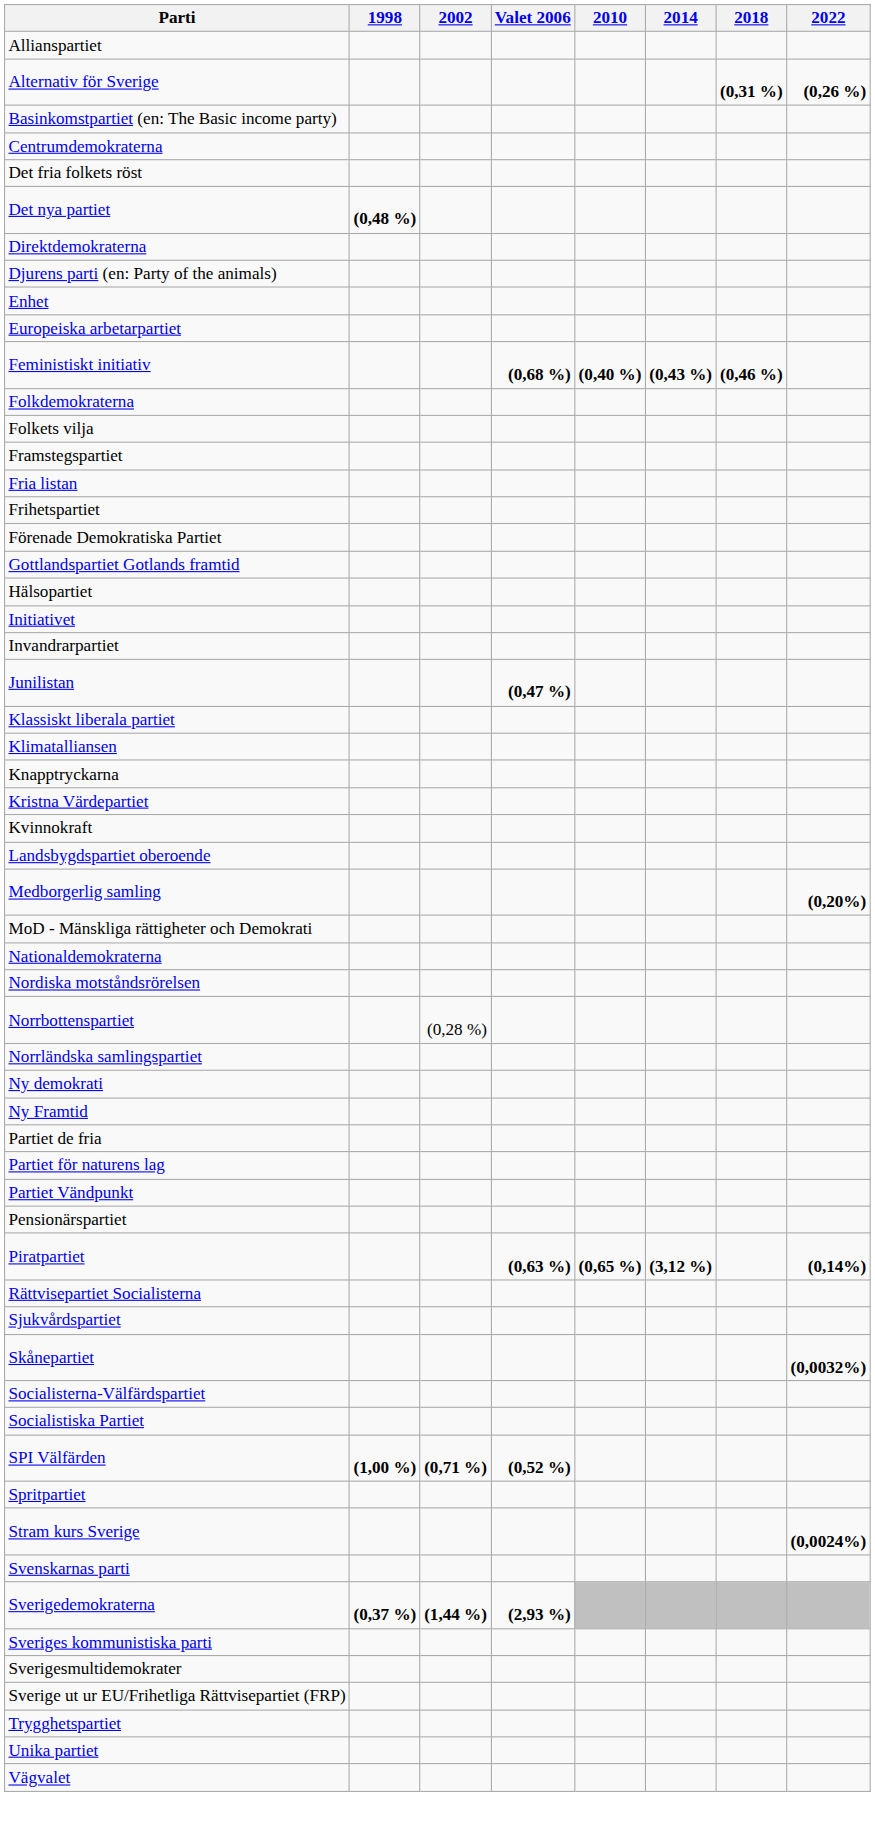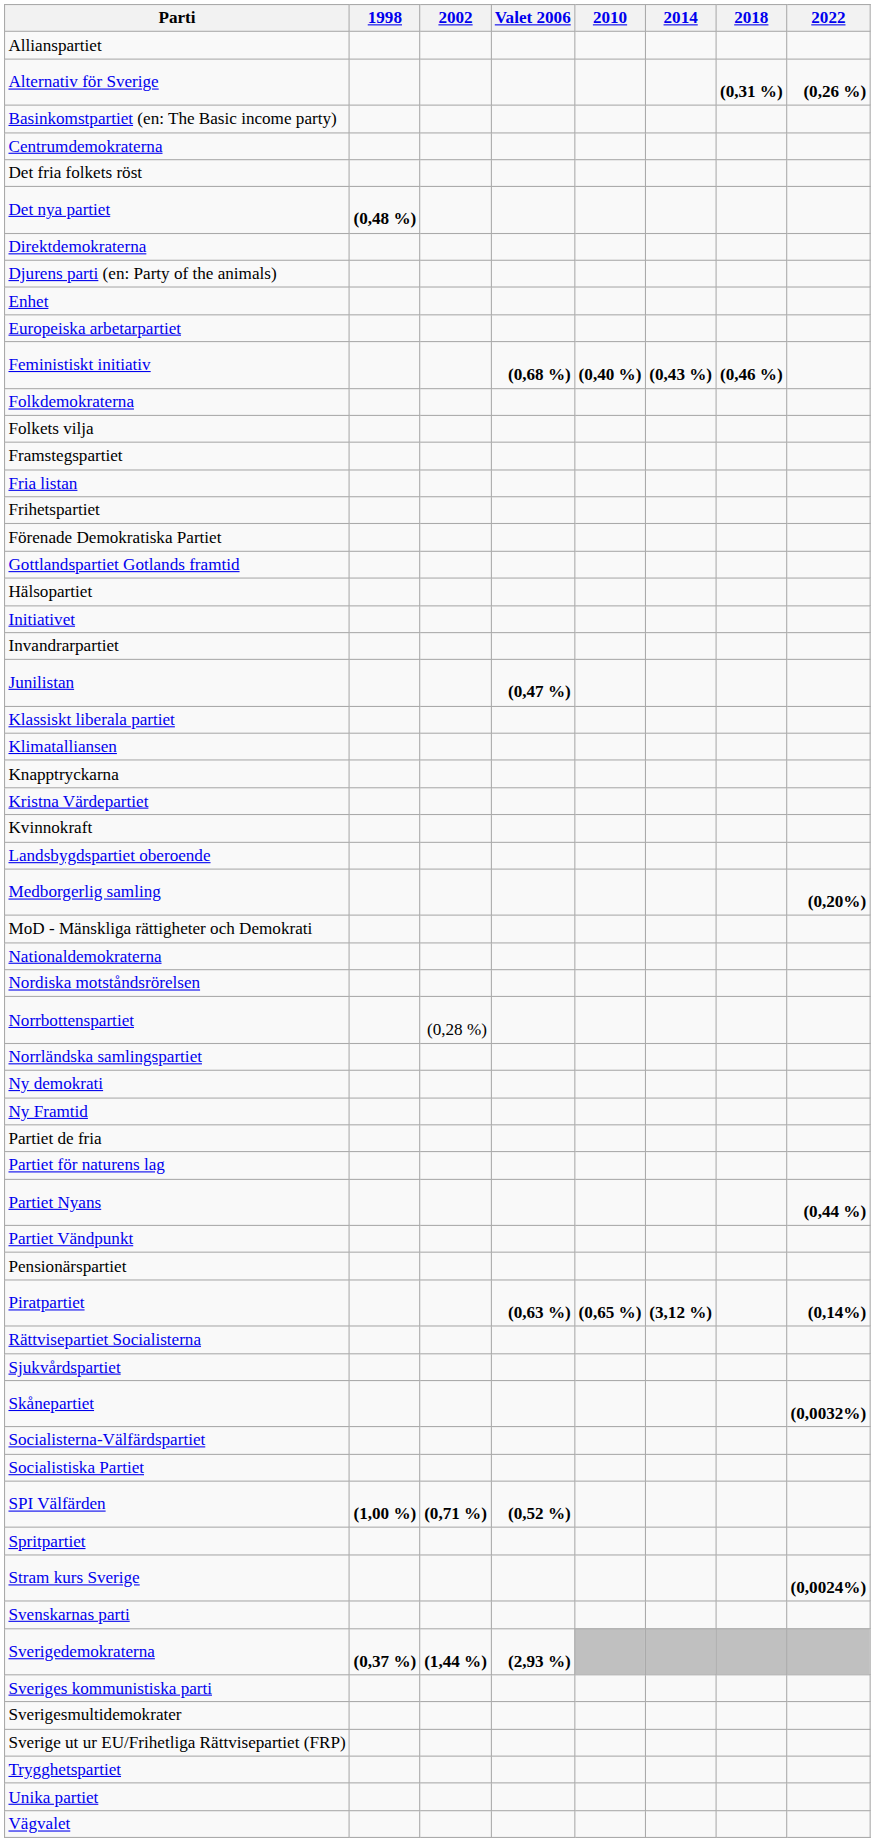 <table class="sortable wikitable" style="text-align:right;">
 <tr>
 <th>Parti</th>
 <th><a href='#'>1998</a></th>
 <th><a href='#'>2002</a></th>
 <th><a href='#'>Valet 2006</a></th>
 <th><a href='#'>2010</a></th>
 <th><a href='#'>2014</a></th>
 <th><a href='#'>2018</a></th>
 <th><a href='#'>2022</a></th>
 </tr>
 <tr>
 <td align=left>Allianspartiet</td>
 <td></td>
 <td></td>
 <td></td>
 <td></td>
 <td></td>
 <td></td>
 <td></td>
 </tr>
 <tr>
 <td align=left><a href='#'>Alternativ för Sverige</a></td>
 <td></td>
 <td></td>
 <td></td>
 <td></td>
 <td></td>
 <td><br><strong>(0,31 %)</strong></td>
 <td><br><strong>(0,26 %)</strong></td>
 </tr>
 <tr>
 <td align=left><a href='#'>Basinkomstpartiet</a> (en: The Basic income party)</td>
 <td></td>
 <td></td>
 <td></td>
 <td></td>
 <td></td>
 <td></td>
 <td></td>
 </tr>
 <tr>
 <td align=left><a href='#'>Centrumdemokraterna</a></td>
 <td></td>
 <td></td>
 <td></td>
 <td></td>
 <td></td>
 <td></td>
 <td></td>
 </tr>
 <tr>
 <td align=left>Det fria folkets röst</td>
 <td></td>
 <td></td>
 <td></td>
 <td></td>
 <td></td>
 <td></td>
 <td></td>
 </tr>
 <tr>
 <td align=left><a href='#'>Det nya partiet</a></td>
 <td><br><strong>(0,48 %)</strong></td>
 <td></td>
 <td></td>
 <td></td>
 <td></td>
 <td></td>
 <td></td>
 </tr>
 <tr>
 <td align=left><a href='#'>Direktdemokraterna</a></td>
 <td></td>
 <td></td>
 <td></td>
 <td></td>
 <td></td>
 <td></td>
 <td></td>
 </tr>
 <tr>
 <td align=left><a href='#'>Djurens parti</a> (en: Party of the animals)</td>
 <td></td>
 <td></td>
 <td></td>
 <td></td>
 <td></td>
 <td></td>
 <td></td>
 </tr>
 <tr>
 <td align=left><a href='#'>Enhet</a></td>
 <td></td>
 <td></td>
 <td></td>
 <td></td>
 <td></td>
 <td></td>
 <td></td>
 </tr>
 <tr>
 <td align=left><a href='#'>Europeiska arbetarpartiet</a></td>
 <td></td>
 <td></td>
 <td></td>
 <td></td>
 <td></td>
 <td></td>
 <td></td>
 </tr>
 <tr>
 <td align=left><a href='#'>Feministiskt initiativ</a></td>
 <td></td>
 <td></td>
 <td><br><strong>(0,68 %)</strong></td>
 <td><br><strong>(0,40 %)</strong></td>
 <td><br><strong>(0,43 %)</strong></td>
 <td><br><strong>(0,46 %)</strong></td>
 <td></td>
 </tr>
 <tr>
 <td align=left><a href='#'>Folkdemokraterna</a></td>
 <td></td>
 <td></td>
 <td></td>
 <td></td>
 <td></td>
 <td></td>
 <td></td>
 </tr>
 <tr>
 <td align=left>Folkets vilja</td>
 <td></td>
 <td></td>
 <td></td>
 <td></td>
 <td></td>
 <td></td>
 <td></td>
 </tr>
 <tr>
 <td align=left>Framstegspartiet</td>
 <td></td>
 <td></td>
 <td></td>
 <td></td>
 <td></td>
 <td></td>
 <td></td>
 </tr>
 <tr>
 <td align=left><a href='#'>Fria listan</a></td>
 <td></td>
 <td></td>
 <td></td>
 <td></td>
 <td></td>
 <td></td>
 <td></td>
 </tr>
 <tr>
 <td align=left>Frihetspartiet</td>
 <td></td>
 <td></td>
 <td></td>
 <td></td>
 <td></td>
 <td></td>
 <td></td>
 </tr>
 <tr>
 <td align="left">Förenade Demokratiska Partiet</td>
 <td></td>
 <td></td>
 <td></td>
 <td></td>
 <td></td>
 <td></td>
 <td></td>
 </tr>
 <tr>
 <td align=left><a href='#'>Gottlandspartiet Gotlands framtid</a></td>
 <td></td>
 <td></td>
 <td></td>
 <td></td>
 <td></td>
 <td></td>
 <td></td>
 </tr>
 <tr>
 <td align=left>Hälsopartiet</td>
 <td></td>
 <td></td>
 <td></td>
 <td></td>
 <td></td>
 <td></td>
 <td></td>
 </tr>
 <tr>
 <td align=left><a href='#'>Initiativet</a></td>
 <td></td>
 <td></td>
 <td></td>
 <td></td>
 <td></td>
 <td></td>
 <td></td>
 </tr>
 <tr>
 <td align=left>Invandrarpartiet</td>
 <td></td>
 <td></td>
 <td></td>
 <td></td>
 <td></td>
 <td></td>
 <td></td>
 </tr>
 <tr>
 <td align=left><a href='#'>Junilistan</a></td>
 <td></td>
 <td></td>
 <td><br><strong>(0,47 %)</strong></td>
 <td></td>
 <td></td>
 <td></td>
 <td></td>
 </tr>
 <tr>
 <td align=left><a href='#'>Klassiskt liberala partiet</a></td>
 <td></td>
 <td></td>
 <td></td>
 <td></td>
 <td></td>
 <td></td>
 <td></td>
 </tr>
 <tr>
 <td align=left><a href='#'>Klimatalliansen</a></td>
 <td></td>
 <td></td>
 <td></td>
 <td></td>
 <td></td>
 <td></td>
 <td></td>
 </tr>
 <tr>
 <td align=left>Knapptryckarna</td>
 <td></td>
 <td></td>
 <td></td>
 <td></td>
 <td></td>
 <td></td>
 <td></td>
 </tr>
 <tr>
 <td align="left"><a href='#'>Kristna Värdepartiet</a></td>
 <td></td>
 <td></td>
 <td></td>
 <td></td>
 <td></td>
 <td></td>
 <td></td>
 </tr>
 <tr>
 <td align="left">Kvinnokraft</td>
 <td></td>
 <td></td>
 <td></td>
 <td></td>
 <td></td>
 <td></td>
 <td></td>
 </tr>
 <tr>
 <td align="left"><a href='#'>Landsbygdspartiet oberoende</a></td>
 <td></td>
 <td></td>
 <td></td>
 <td></td>
 <td></td>
 <td></td>
 <td></td>
 </tr>
 <tr>
 <td align="left"><a href='#'>Medborgerlig samling</a></td>
 <td></td>
 <td></td>
 <td></td>
 <td></td>
 <td></td>
 <td></td>
 <td><br><strong>(0,20%)</strong></td>
 </tr>
 <tr>
 <td align=left>MoD - Mänskliga rättigheter och Demokrati</td>
 <td></td>
 <td></td>
 <td></td>
 <td></td>
 <td></td>
 <td></td>
 <td></td>
 </tr>
 <tr>
 <td align="left"><a href='#'>Nationaldemokraterna</a></td>
 <td></td>
 <td></td>
 <td></td>
 <td></td>
 <td></td>
 <td></td>
 <td></td>
 </tr>
 <tr>
 <td align="left"><a href='#'>Nordiska motståndsrörelsen</a></td>
 <td></td>
 <td></td>
 <td></td>
 <td></td>
 <td></td>
 <td></td>
 <td></td>
 </tr>
 <tr>
 <td align="left"><a href='#'>Norrbottenspartiet</a></td>
 <td></td>
 <td><br>(0,28 %)</td>
 <td></td>
 <td></td>
 <td></td>
 <td></td>
 <td></td>
 </tr>
 <tr>
 <td align="left"><a href='#'>Norrländska samlingspartiet</a></td>
 <td></td>
 <td></td>
 <td></td>
 <td></td>
 <td></td>
 <td></td>
 <td></td>
 </tr>
 <tr>
 <td align="left"><a href='#'>Ny demokrati</a></td>
 <td></td>
 <td></td>
 <td></td>
 <td></td>
 <td></td>
 <td></td>
 <td></td>
 </tr>
 <tr>
 <td align="left"><a href='#'>Ny Framtid</a></td>
 <td></td>
 <td></td>
 <td></td>
 <td></td>
 <td></td>
 <td></td>
 <td></td>
 </tr>
 <tr>
 <td align="left">Partiet de fria</td>
 <td></td>
 <td></td>
 <td></td>
 <td></td>
 <td></td>
 <td></td>
 <td></td>
 </tr>
 <tr>
 <td align="left"><a href='#'>Partiet för naturens lag</a></td>
 <td></td>
 <td></td>
 <td></td>
 <td></td>
 <td></td>
 <td></td>
 <td></td>
 </tr>
 <tr>
+<td align=left><a href='#'>Partiet Nyans</a></td>
+<td></td>
+<td></td>
+<td></td>
+<td></td>
+<td></td>
+<td></td>
+<td><br><strong>(0,44 %)</strong></td>
+</tr>
+<tr>
 <td align=left><a href='#'>Partiet Vändpunkt</a></td>
 <td></td>
 <td></td>
 <td></td>
 <td></td>
 <td></td>
 <td></td>
 <td></td>
 </tr>
 <tr>
 <td align="left">Pensionärspartiet</td>
 <td></td>
 <td></td>
 <td></td>
 <td></td>
 <td></td>
 <td></td>
 <td></td>
 </tr>
 <tr>
 <td align="left"><a href='#'>Piratpartiet</a></td>
 <td></td>
 <td></td>
 <td><br><strong>(0,63 %)</strong></td>
 <td><br><strong>(0,65 %)</strong></td>
 <td><br><strong>(3,12 %)</strong></td>
 <td></td>
 <td><br><strong>(0,14%)</strong></td>
 </tr>
 <tr>
 <td align="left"><a href='#'>Rättvisepartiet Socialisterna</a></td>
 <td></td>
 <td></td>
 <td></td>
 <td></td>
 <td></td>
 <td></td>
 <td></td>
 </tr>
 <tr>
 <td align="left"><a href='#'>Sjukvårdspartiet</a></td>
 <td></td>
 <td></td>
 <td></td>
 <td></td>
 <td></td>
 <td></td>
 <td></td>
 </tr>
 <tr>
 <td align="left"><a href='#'>Skånepartiet</a></td>
 <td></td>
 <td></td>
 <td></td>
 <td></td>
 <td></td>
 <td></td>
 <td><br><strong>(0,0032%)</strong></td>
 </tr>
 <tr>
 <td align=left><a href='#'>Socialisterna-Välfärdspartiet</a></td>
 <td></td>
 <td></td>
 <td></td>
 <td></td>
 <td></td>
 <td></td>
 <td></td>
 </tr>
 <tr>
 <td align="left"><a href='#'>Socialistiska Partiet</a></td>
 <td></td>
 <td></td>
 <td></td>
 <td></td>
 <td></td>
 <td></td>
 <td></td>
 </tr>
 <tr>
 <td align="left"><a href='#'>SPI Välfärden</a></td>
 <td><br><strong>(1,00 %)</strong></td>
 <td><br><strong>(0,71 %)</strong></td>
 <td><br><strong>(0,52 %)</strong></td>
 <td></td>
 <td></td>
 <td></td>
 <td></td>
 </tr>
 <tr>
 <td align="left"><a href='#'>Spritpartiet</a></td>
 <td></td>
 <td></td>
 <td></td>
 <td></td>
 <td></td>
 <td></td>
 <td></td>
 </tr>
 <tr>
 <td align="left"><a href='#'>Stram kurs Sverige</a></td>
 <td></td>
 <td></td>
 <td></td>
 <td></td>
 <td></td>
 <td></td>
 <td><br><strong>(0,0024%)</strong></td>
 </tr>
 <tr>
 <td align="left"><a href='#'>Svenskarnas parti</a></td>
 <td></td>
 <td></td>
 <td></td>
 <td></td>
 <td></td>
 <td></td>
 <td></td>
 </tr>
 <tr>
 <td align="left"><a href='#'>Sverigedemokraterna</a></td>
 <td><br><strong>(0,37 %)</strong></td>
 <td><br><strong>(1,44 %)</strong></td>
 <td><br><strong>(2,93 %)</strong></td>
 <td style="background: silver;"></td>
 <td style="background: silver;"></td>
 <td style="background: silver;"></td>
 <td style="background: silver;"></td>
 </tr>
 <tr>
 <td align="left"><a href='#'>Sveriges kommunistiska parti</a></td>
 <td></td>
 <td></td>
 <td></td>
 <td></td>
 <td></td>
 <td></td>
 <td></td>
 </tr>
 <tr>
 <td align="left">Sverigesmultidemokrater</td>
 <td></td>
 <td></td>
 <td></td>
 <td></td>
 <td></td>
 <td></td>
 <td></td>
 </tr>
 <tr>
 <td align="left">Sverige ut ur EU/Frihetliga Rättvisepartiet (FRP)</td>
 <td></td>
 <td></td>
 <td></td>
 <td></td>
 <td></td>
 <td></td>
 <td></td>
 </tr>
 <tr>
 <td align="left"><a href='#'>Trygghetspartiet</a></td>
 <td></td>
 <td></td>
 <td></td>
 <td></td>
 <td></td>
 <td></td>
 <td></td>
 </tr>
 <tr>
 <td align="left"><a href='#'>Unika partiet</a></td>
 <td></td>
 <td></td>
 <td></td>
 <td></td>
 <td></td>
 <td></td>
 <td></td>
 </tr>
 <tr>
 <td align="left"><a href='#'>Vägvalet</a></td>
 <td></td>
 <td></td>
 <td></td>
 <td></td>
 <td></td>
 <td></td>
 <td></td>
 </tr>
 </table>
